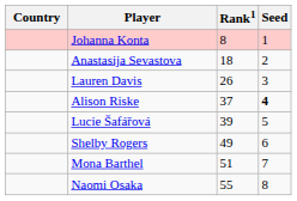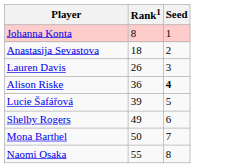 <table class="wikitable" border="1">
 <tr>
-<th width="70">Country</th>
 <th width="175">Player</th>
 <th>Rank<sup>1</sup></th>
 <th>Seed</th>
 </tr>
 <tr style="background:#fcc;">
-<td></td>
 <td><a href='#'>Johanna Konta</a></td>
 <td>8</td>
 <td>1</td>
 </tr>
 <tr>
-<td></td>
 <td><a href='#'>Anastasija Sevastova</a></td>
 <td>18</td>
 <td>2</td>
 </tr>
 <tr>
-<td></td>
 <td><a href='#'>Lauren Davis</a></td>
 <td>26</td>
 <td>3</td>
 </tr>
 <tr>
-<td></td>
 <td><a href='#'>Alison Riske</a></td>
-<td>37</td>
+<td>36</td>
 <td><strong>4</strong></td>
 </tr>
 <tr>
-<td></td>
 <td><a href='#'>Lucie Šafářová</a></td>
 <td>39</td>
 <td>5</td>
 </tr>
 <tr>
-<td></td>
 <td><a href='#'>Shelby Rogers</a></td>
 <td>49</td>
 <td>6</td>
 </tr>
 <tr>
-<td></td>
 <td><a href='#'>Mona Barthel</a></td>
-<td>51</td>
+<td>50</td>
 <td>7</td>
 </tr>
 <tr>
-<td></td>
 <td><a href='#'>Naomi Osaka</a></td>
 <td>55</td>
 <td>8</td>
 </tr>
 </table>
